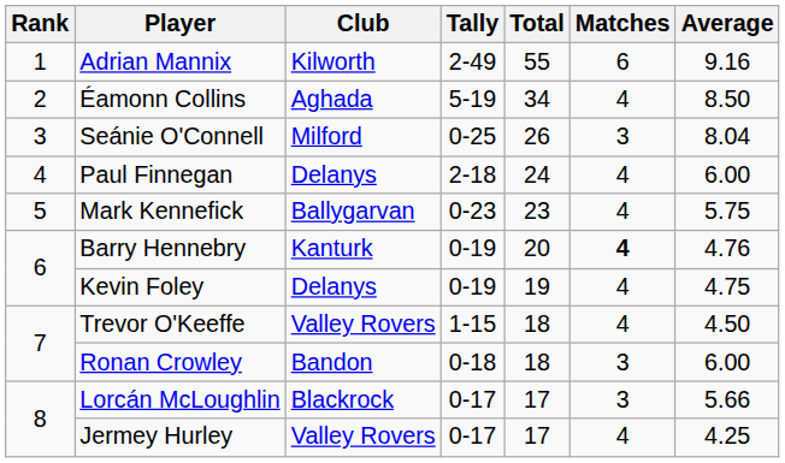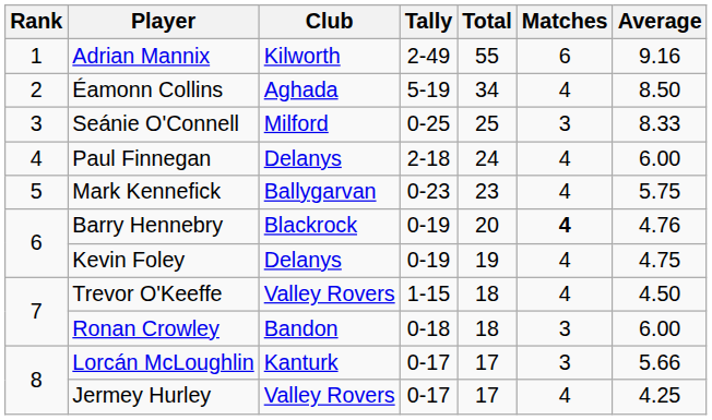 <table class="wikitable">
 <tr>
 <th>Rank</th>
 <th>Player</th>
 <th>Club</th>
 <th>Tally</th>
 <th>Total</th>
 <th>Matches</th>
 <th>Average</th>
 </tr>
 <tr>
 <td rowspan="1" style="text-align:center;">1</td>
 <td><a href='#'>Adrian Mannix</a></td>
 <td><a href='#'>Kilworth</a></td>
 <td align=center>2-49</td>
 <td align=center>55</td>
 <td align=center>6</td>
 <td align=center>9.16</td>
 </tr>
 <tr>
 <td rowspan="1" style="text-align:center;">2</td>
 <td>Éamonn Collins</td>
 <td><a href='#'>Aghada</a></td>
 <td align=center>5-19</td>
 <td align=center>34</td>
 <td align=center>4</td>
 <td align=center>8.50</td>
 </tr>
 <tr>
 <td rowspan="1" style="text-align:center;">3</td>
 <td>Seánie O'Connell</td>
 <td><a href='#'>Milford</a></td>
 <td align=center>0-25</td>
-<td align=center>26</td>
+<td align=center>25</td>
 <td align=center>3</td>
-<td align=center>8.04</td>
+<td align=center>8.33</td>
 </tr>
 <tr>
 <td rowspan="1" style="text-align:center;">4</td>
 <td>Paul Finnegan</td>
 <td><a href='#'>Delanys</a></td>
 <td align=center>2-18</td>
 <td align=center>24</td>
 <td align=center>4</td>
 <td align=center>6.00</td>
 </tr>
 <tr>
 <td rowspan="1" style="text-align:center;">5</td>
 <td>Mark Kennefick</td>
 <td><a href='#'>Ballygarvan</a></td>
 <td align=center>0-23</td>
 <td align=center>23</td>
 <td align=center>4</td>
 <td align=center>5.75</td>
 </tr>
 <tr>
 <td rowspan="2" style="text-align:center;">6</td>
 <td>Barry Hennebry</td>
-<td><a href='#'>Kanturk</a></td>
+<td><a href='#'>Blackrock</a></td>
 <td align=center>0-19</td>
 <td align=center>20</td>
 <td align=center><strong>4</strong></td>
 <td align=center>4.76</td>
 </tr>
 <tr>
 <td>Kevin Foley</td>
 <td><a href='#'>Delanys</a></td>
 <td align=center>0-19</td>
 <td align=center>19</td>
 <td align=center>4</td>
 <td align=center>4.75</td>
 </tr>
 <tr>
 <td rowspan="2" style="text-align:center;">7</td>
 <td>Trevor O'Keeffe</td>
 <td><a href='#'>Valley Rovers</a></td>
 <td align=center>1-15</td>
 <td align=center>18</td>
 <td align=center>4</td>
 <td align=center>4.50</td>
 </tr>
 <tr>
 <td><a href='#'>Ronan Crowley</a></td>
 <td><a href='#'>Bandon</a></td>
 <td align=center>0-18</td>
 <td align=center>18</td>
 <td align=center>3</td>
 <td align=center>6.00</td>
 </tr>
 <tr>
 <td rowspan="2" style="text-align:center;">8</td>
 <td><a href='#'>Lorcán McLoughlin</a></td>
-<td><a href='#'>Blackrock</a></td>
+<td><a href='#'>Kanturk</a></td>
 <td align=center>0-17</td>
 <td align=center>17</td>
 <td align=center>3</td>
 <td align=center>5.66</td>
 </tr>
 <tr>
 <td>Jermey Hurley</td>
 <td><a href='#'>Valley Rovers</a></td>
 <td align=center>0-17</td>
 <td align=center>17</td>
 <td align=center>4</td>
 <td align=center>4.25</td>
 </tr>
 </table>
